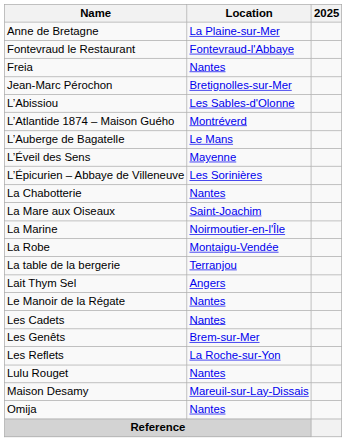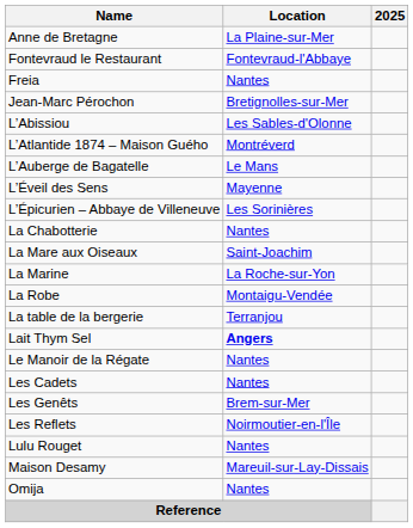 <table class="wikitable sortable plainrowheaders" style="text-align:left;"">
 <tr>
 <th scope="col">Name</th>
 <th scope="col">Location</th>
 <th scope="col">2025</th>
 </tr>
 <tr>
 <td scope="row">Anne de Bretagne</td>
 <td><a href='#'>La Plaine-sur-Mer</a></td>
 <td></td>
 </tr>
 <tr>
 <td scope="row">Fontevraud le Restaurant</td>
 <td><a href='#'>Fontevraud-l'Abbaye</a></td>
 <td></td>
 </tr>
 <tr>
 <td scope="row">Freia</td>
 <td><a href='#'>Nantes</a></td>
 <td></td>
 </tr>
 <tr>
 <td scope="row">Jean-Marc Pérochon</td>
 <td><a href='#'>Bretignolles-sur-Mer</a></td>
 <td></td>
 </tr>
 <tr>
 <td scope="row">L’Abissiou</td>
 <td><a href='#'>Les Sables-d'Olonne</a></td>
 <td></td>
 </tr>
 <tr>
 <td scope="row">L’Atlantide 1874 – Maison Guého</td>
 <td><a href='#'>Montréverd</a></td>
 <td></td>
 </tr>
 <tr>
 <td scope="row">L’Auberge de Bagatelle</td>
 <td><a href='#'>Le Mans</a></td>
 <td></td>
 </tr>
 <tr>
 <td scope="row">L’Éveil des Sens</td>
 <td><a href='#'>Mayenne</a></td>
 <td></td>
 </tr>
 <tr>
 <td scope="row">L’Épicurien – Abbaye de Villeneuve</td>
 <td><a href='#'>Les Sorinières</a></td>
 <td></td>
 </tr>
 <tr>
 <td scope="row">La Chabotterie</td>
 <td><a href='#'>Nantes</a></td>
 <td></td>
 </tr>
 <tr>
 <td scope="row">La Mare aux Oiseaux</td>
 <td><a href='#'>Saint-Joachim</a></td>
 <td></td>
 </tr>
 <tr>
 <td scope="row">La Marine</td>
-<td><a href='#'>Noirmoutier-en-l'Île</a></td>
+<td><a href='#'>La Roche-sur-Yon</a></td>
 <td></td>
 </tr>
 <tr>
 <td scope="row">La Robe</td>
 <td><a href='#'>Montaigu-Vendée</a></td>
 <td></td>
 </tr>
 <tr>
 <td scope="row">La table de la bergerie</td>
 <td><a href='#'>Terranjou</a></td>
 <td></td>
 </tr>
 <tr>
 <td scope="row">Lait Thym Sel</td>
-<td><a href='#'>Angers</a></td>
+<td><strong><a href='#'>Angers</a></strong></td>
 <td></td>
 </tr>
 <tr>
 <td scope="row">Le Manoir de la Régate</td>
 <td><a href='#'>Nantes</a></td>
 <td></td>
 </tr>
 <tr>
 <td scope="row">Les Cadets</td>
 <td><a href='#'>Nantes</a></td>
 <td></td>
 </tr>
 <tr>
 <td scope="row">Les Genêts</td>
 <td><a href='#'>Brem-sur-Mer</a></td>
 <td></td>
 </tr>
 <tr>
 <td scope="row">Les Reflets</td>
-<td><a href='#'>La Roche-sur-Yon</a></td>
+<td><a href='#'>Noirmoutier-en-l'Île</a></td>
 <td></td>
 </tr>
 <tr>
 <td scope="row">Lulu Rouget</td>
 <td><a href='#'>Nantes</a></td>
 <td></td>
 </tr>
 <tr>
 <td scope="row">Maison Desamy</td>
 <td><a href='#'>Mareuil-sur-Lay-Dissais</a></td>
 <td></td>
 </tr>
 <tr>
 <td scope="row">Omija</td>
 <td><a href='#'>Nantes</a></td>
 <td></td>
 </tr>
 <tr>
 <th colspan="2" style="text-align: center;background: lightgray;">Reference</th>
 <th></th>
 </tr>
 </table>
